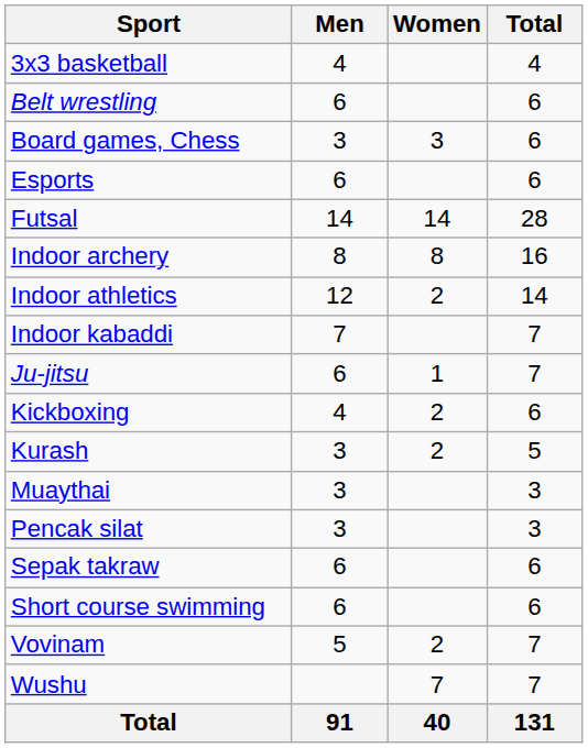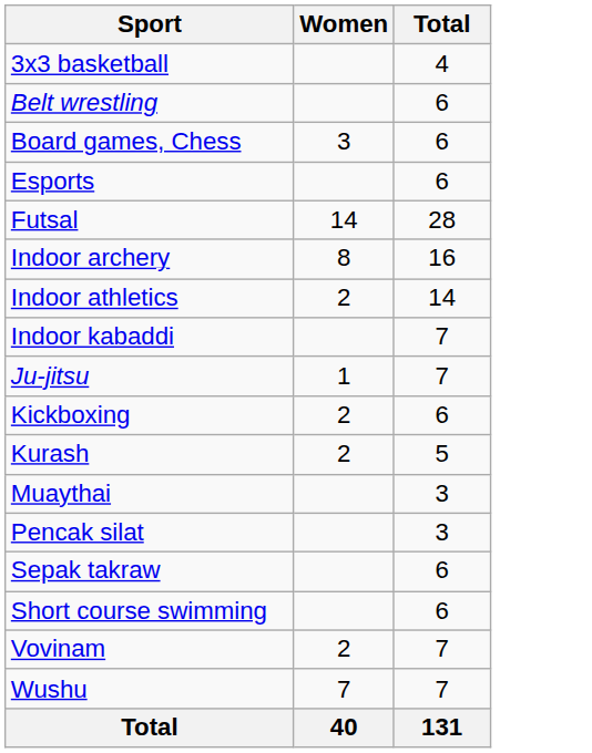 <table class="wikitable sortable" style="text-align:center;">
 <tr>
 <th width=180>Sport</th>
-<th width=55>Men</th>
 <th width=55>Women</th>
 <th width=55>Total</th>
 </tr>
 <tr>
 <td align=left><a href='#'>3x3 basketball</a></td>
-<td>4</td>
 <td></td>
 <td>4</td>
 </tr>
 <tr>
 <td align=left><em><a href='#'>Belt wrestling</a></em></td>
-<td>6</td>
 <td></td>
 <td>6</td>
 </tr>
 <tr>
 <td align=left><a href='#'>Board games, Chess</a></td>
 <td>3</td>
-<td>3</td>
 <td>6</td>
 </tr>
 <tr>
 <td align=left><a href='#'>Esports</a></td>
-<td>6</td>
 <td></td>
 <td>6</td>
 </tr>
 <tr>
 <td align=left><a href='#'>Futsal</a></td>
 <td>14</td>
-<td>14</td>
 <td>28</td>
 </tr>
 <tr>
 <td align=left><a href='#'>Indoor archery</a></td>
 <td>8</td>
-<td>8</td>
 <td>16</td>
 </tr>
 <tr>
 <td align=left><a href='#'>Indoor athletics</a></td>
-<td>12</td>
 <td>2</td>
 <td>14</td>
 </tr>
 <tr>
 <td align=left><a href='#'>Indoor kabaddi</a></td>
-<td>7</td>
 <td></td>
 <td>7</td>
 </tr>
 <tr>
 <td align=left><em><a href='#'>Ju-jitsu</a></em></td>
-<td>6</td>
 <td>1</td>
 <td>7</td>
 </tr>
 <tr>
 <td align=left><a href='#'>Kickboxing</a></td>
-<td>4</td>
 <td>2</td>
 <td>6</td>
 </tr>
 <tr>
 <td align=left><a href='#'>Kurash</a></td>
-<td>3</td>
 <td>2</td>
 <td>5</td>
 </tr>
 <tr>
 <td align=left><a href='#'>Muaythai</a></td>
-<td>3</td>
 <td></td>
 <td>3</td>
 </tr>
 <tr>
 <td align=left><a href='#'>Pencak silat</a></td>
-<td>3</td>
 <td></td>
 <td>3</td>
 </tr>
 <tr>
 <td align=left><a href='#'>Sepak takraw</a></td>
-<td>6</td>
 <td></td>
 <td>6</td>
 </tr>
 <tr>
 <td align=left><a href='#'>Short course swimming</a></td>
-<td>6</td>
 <td></td>
 <td>6</td>
 </tr>
 <tr>
 <td align=left><a href='#'>Vovinam</a></td>
-<td>5</td>
 <td>2</td>
 <td>7</td>
 </tr>
 <tr>
 <td align=left><a href='#'>Wushu</a></td>
-<td></td>
 <td>7</td>
 <td>7</td>
 </tr>
 <tr class="sortbottom">
 <th>Total</th>
-<th>91</th>
 <th>40</th>
 <th>131</th>
 </tr>
 </table>
